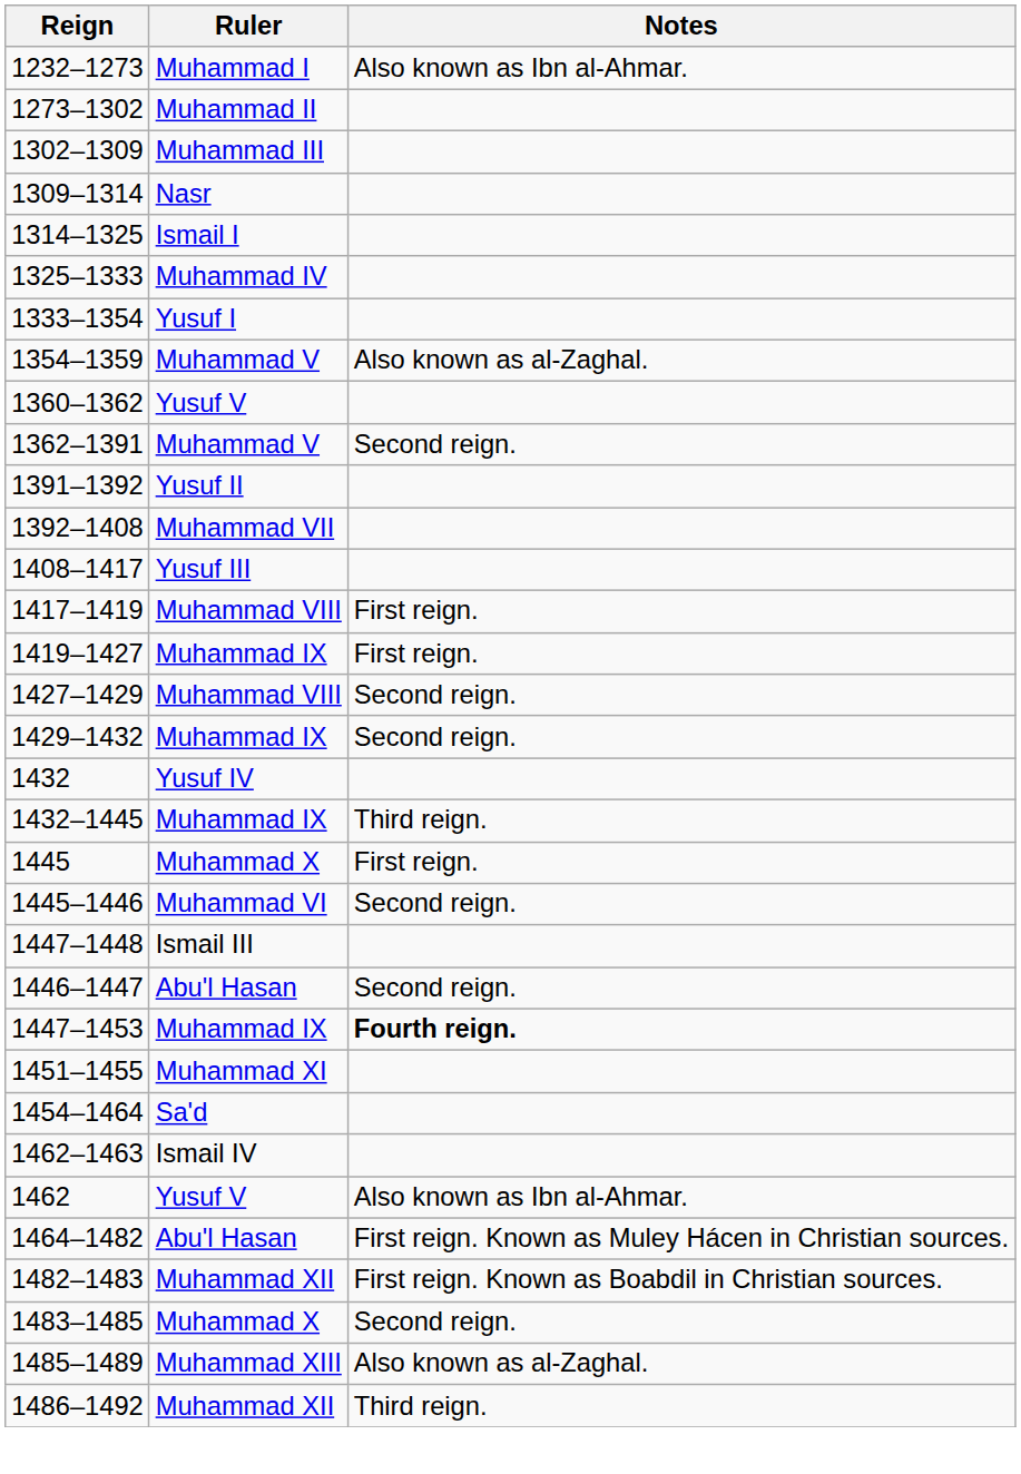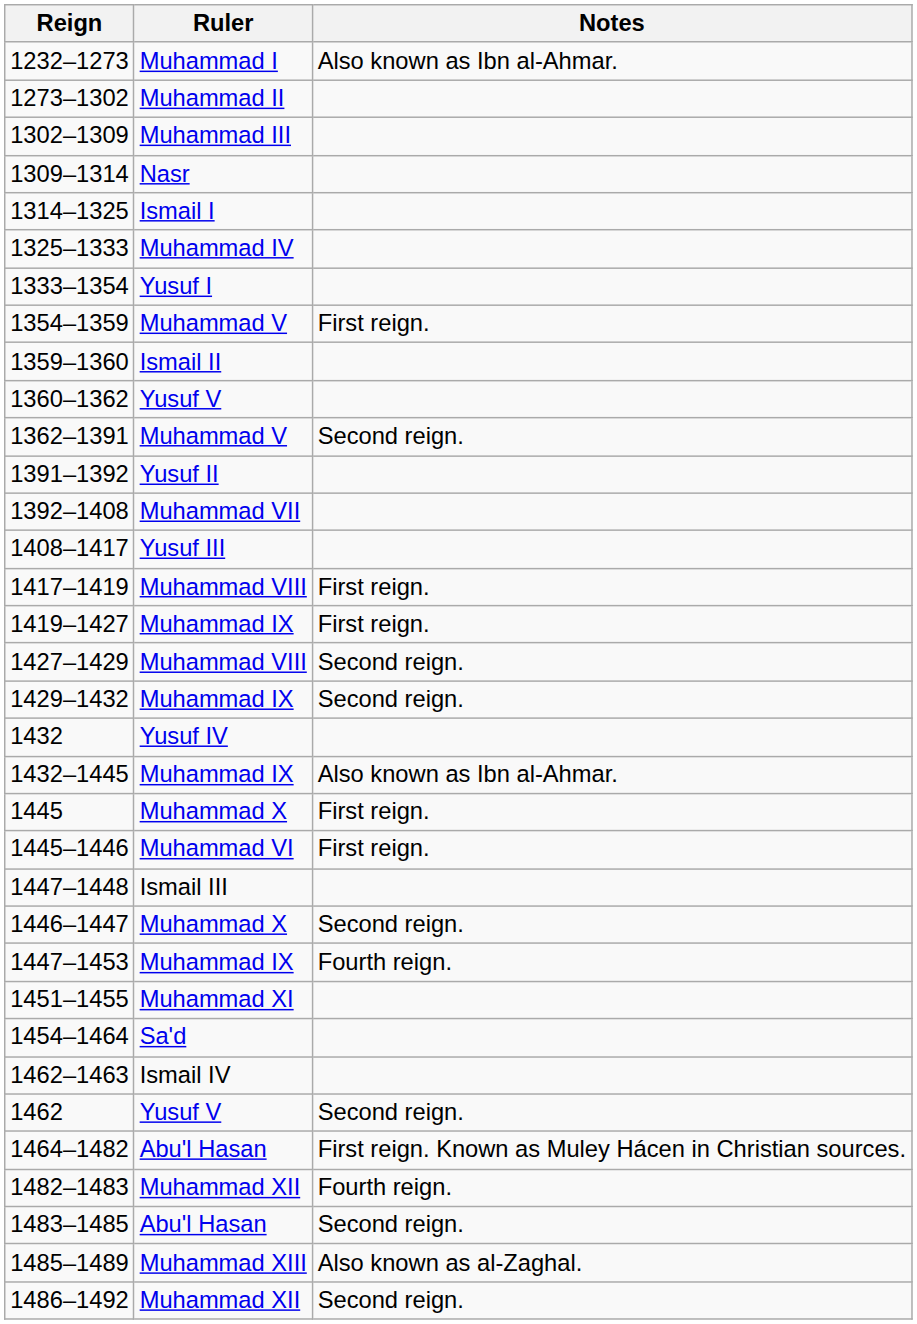 <table class="wikitable sortable">
 <tr>
 <th>Reign</th>
 <th>Ruler</th>
 <th>Notes</th>
 </tr>
 <tr>
 <td>1232–1273</td>
 <td><a href='#'>Muhammad I</a></td>
 <td>Also known as Ibn al-Ahmar.</td>
 </tr>
 <tr>
 <td>1273–1302</td>
 <td><a href='#'>Muhammad II</a></td>
 <td></td>
 </tr>
 <tr>
 <td>1302–1309</td>
 <td><a href='#'>Muhammad III</a></td>
 <td></td>
 </tr>
 <tr>
 <td>1309–1314</td>
 <td><a href='#'>Nasr</a></td>
 <td></td>
 </tr>
 <tr>
 <td>1314–1325</td>
 <td><a href='#'>Ismail I</a></td>
 <td></td>
 </tr>
 <tr>
 <td>1325–1333</td>
 <td><a href='#'>Muhammad IV</a></td>
 <td></td>
 </tr>
 <tr>
 <td>1333–1354</td>
 <td><a href='#'>Yusuf I</a></td>
 <td></td>
 </tr>
 <tr>
 <td>1354–1359</td>
 <td><a href='#'>Muhammad V</a></td>
-<td>Also known as al-Zaghal.</td>
+<td>First reign.</td>
+</tr>
+<tr>
+<td>1359–1360</td>
+<td><a href='#'>Ismail II</a></td>
+<td></td>
 </tr>
 <tr>
 <td>1360–1362</td>
 <td><a href='#'>Yusuf V</a></td>
 <td></td>
 </tr>
 <tr>
 <td>1362–1391</td>
 <td><a href='#'>Muhammad V</a></td>
 <td>Second reign.</td>
 </tr>
 <tr>
 <td>1391–1392</td>
 <td><a href='#'>Yusuf II</a></td>
 <td></td>
 </tr>
 <tr>
 <td>1392–1408</td>
 <td><a href='#'>Muhammad VII</a></td>
 <td></td>
 </tr>
 <tr>
 <td>1408–1417</td>
 <td><a href='#'>Yusuf III</a></td>
 <td></td>
 </tr>
 <tr>
 <td>1417–1419</td>
 <td><a href='#'>Muhammad VIII</a></td>
 <td>First reign.</td>
 </tr>
 <tr>
 <td>1419–1427</td>
 <td><a href='#'>Muhammad IX</a></td>
 <td>First reign.</td>
 </tr>
 <tr>
 <td>1427–1429</td>
 <td><a href='#'>Muhammad VIII</a></td>
 <td>Second reign.</td>
 </tr>
 <tr>
 <td>1429–1432</td>
 <td><a href='#'>Muhammad IX</a></td>
 <td>Second reign.</td>
 </tr>
 <tr>
 <td>1432</td>
 <td><a href='#'>Yusuf IV</a></td>
 <td></td>
 </tr>
 <tr>
 <td>1432–1445</td>
 <td><a href='#'>Muhammad IX</a></td>
-<td>Third reign.</td>
+<td>Also known as Ibn al-Ahmar.</td>
 </tr>
 <tr>
 <td>1445</td>
 <td><a href='#'>Muhammad X</a></td>
 <td>First reign.</td>
 </tr>
 <tr>
 <td>1445–1446</td>
 <td><a href='#'>Muhammad VI</a></td>
-<td>Second reign.</td>
+<td>First reign.</td>
 </tr>
 <tr>
 <td>1447–1448</td>
 <td>Ismail III</td>
 <td></td>
 </tr>
 <tr>
 <td>1446–1447</td>
-<td><a href='#'>Abu'l Hasan</a></td>
+<td><a href='#'>Muhammad X</a></td>
 <td>Second reign.</td>
 </tr>
 <tr>
 <td>1447–1453</td>
 <td><a href='#'>Muhammad IX</a></td>
-<td><strong>Fourth reign.</strong></td>
+<td>Fourth reign.</td>
 </tr>
 <tr>
 <td>1451–1455</td>
 <td><a href='#'>Muhammad XI</a></td>
 <td></td>
 </tr>
 <tr>
 <td>1454–1464</td>
 <td><a href='#'>Sa'd</a></td>
 <td></td>
 </tr>
 <tr>
 <td>1462–1463</td>
 <td>Ismail IV</td>
 <td></td>
 </tr>
 <tr>
 <td>1462</td>
 <td><a href='#'>Yusuf V</a></td>
-<td>Also known as Ibn al-Ahmar.</td>
+<td>Second reign.</td>
 </tr>
 <tr>
 <td>1464–1482</td>
 <td><a href='#'>Abu'l Hasan</a></td>
 <td>First reign. Known as Muley Hácen in Christian sources.</td>
 </tr>
 <tr>
 <td>1482–1483</td>
 <td><a href='#'>Muhammad XII</a></td>
-<td>First reign. Known as Boabdil in Christian sources.</td>
+<td>Fourth reign.</td>
 </tr>
 <tr>
 <td>1483–1485</td>
-<td><a href='#'>Muhammad X</a></td>
+<td><a href='#'>Abu'l Hasan</a></td>
 <td>Second reign.</td>
 </tr>
 <tr>
 <td>1485–1489</td>
 <td><a href='#'>Muhammad XIII</a></td>
 <td>Also known as al-Zaghal.</td>
 </tr>
 <tr>
 <td>1486–1492</td>
 <td><a href='#'>Muhammad XII</a></td>
-<td>Third reign.</td>
+<td>Second reign.</td>
 </tr>
 </table>
